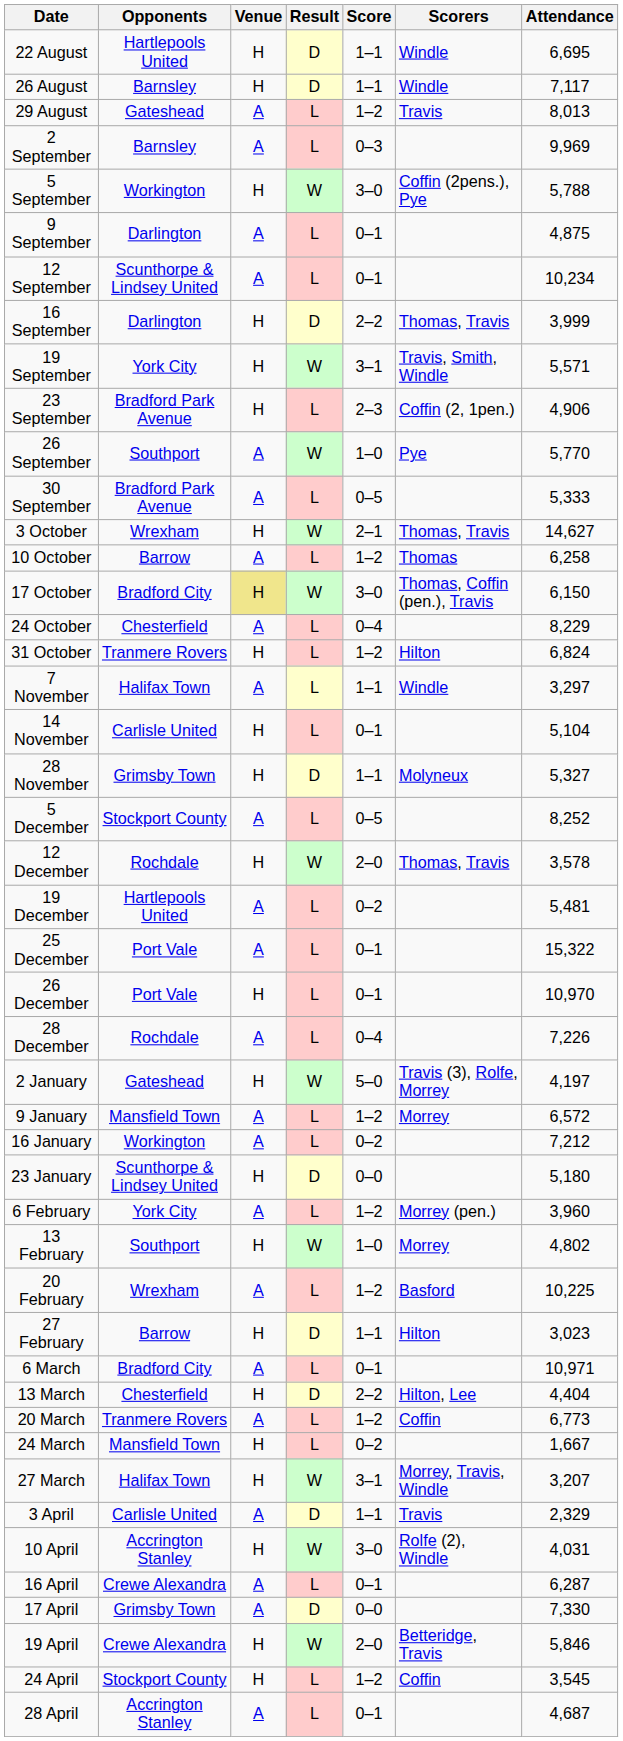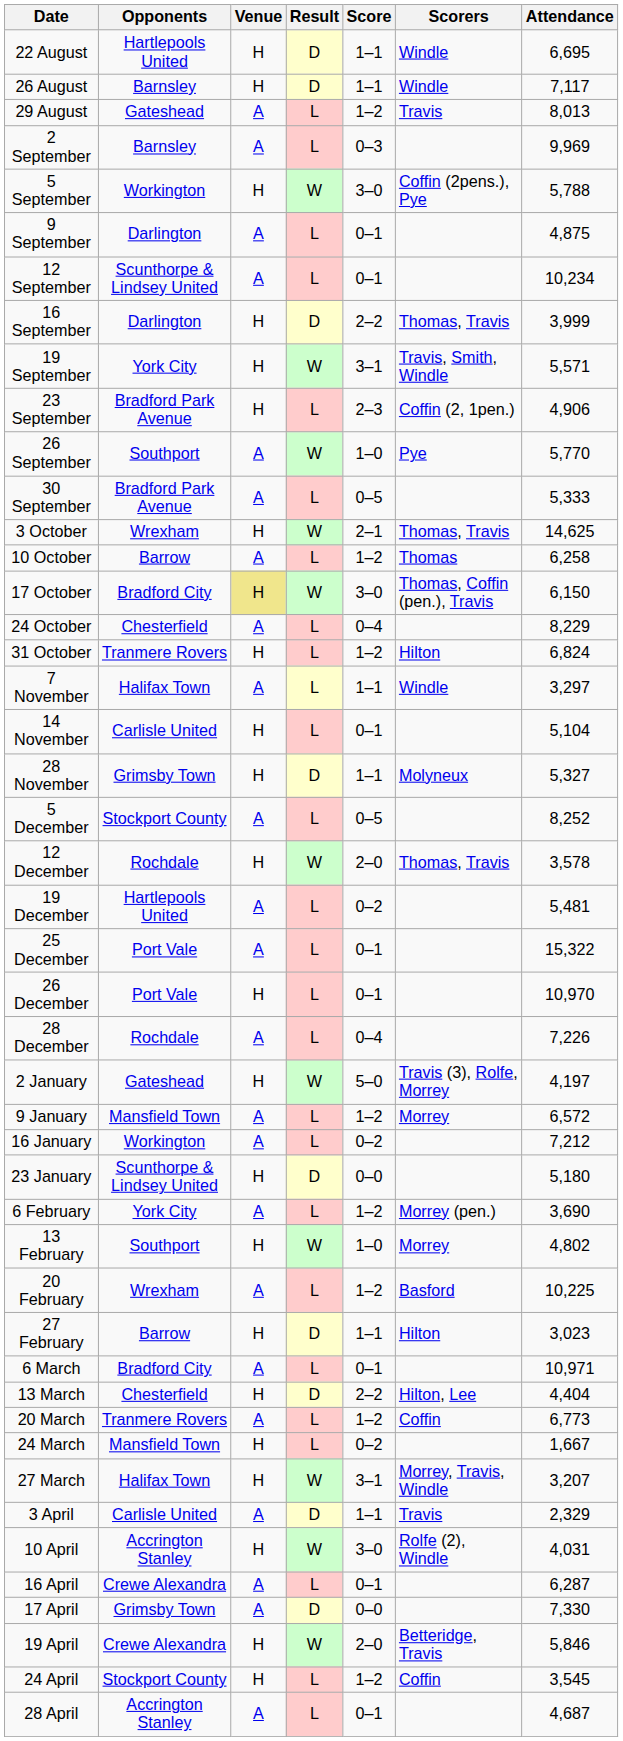 <table class="wikitable" style="text-align:center">
 <tr>
 <th>Date</th>
 <th>Opponents</th>
 <th>Venue</th>
 <th>Result</th>
 <th>Score</th>
 <th>Scorers</th>
 <th>Attendance</th>
 </tr>
 <tr>
 <td>22 August</td>
 <td><a href='#'>Hartlepools United</a></td>
 <td>H</td>
 <td style="background-color:#FFFFCC">D</td>
 <td>1–1</td>
 <td align="left"><a href='#'>Windle</a></td>
 <td>6,695</td>
 </tr>
 <tr>
 <td>26 August</td>
 <td><a href='#'>Barnsley</a></td>
 <td>H</td>
 <td style="background-color:#FFFFCC">D</td>
 <td>1–1</td>
 <td align="left"><a href='#'>Windle</a></td>
 <td>7,117</td>
 </tr>
 <tr>
 <td>29 August</td>
 <td><a href='#'>Gateshead</a></td>
 <td><a href='#'>A</a></td>
 <td style="background-color:#FFCCCC">L</td>
 <td>1–2</td>
 <td align="left"><a href='#'>Travis</a></td>
 <td>8,013</td>
 </tr>
 <tr>
 <td>2 September</td>
 <td><a href='#'>Barnsley</a></td>
 <td><a href='#'>A</a></td>
 <td style="background-color:#FFCCCC">L</td>
 <td>0–3</td>
 <td align="left"></td>
 <td>9,969</td>
 </tr>
 <tr>
 <td>5 September</td>
 <td><a href='#'>Workington</a></td>
 <td>H</td>
 <td style="background-color:#CCFFCC">W</td>
 <td>3–0</td>
 <td align="left"><a href='#'>Coffin</a> (2pens.), <a href='#'>Pye</a></td>
 <td>5,788</td>
 </tr>
 <tr>
 <td>9 September</td>
 <td><a href='#'>Darlington</a></td>
 <td><a href='#'>A</a></td>
 <td style="background-color:#FFCCCC">L</td>
 <td>0–1</td>
 <td align="left"></td>
 <td>4,875</td>
 </tr>
 <tr>
 <td>12 September</td>
 <td><a href='#'>Scunthorpe & Lindsey United</a></td>
 <td><a href='#'>A</a></td>
 <td style="background-color:#FFCCCC">L</td>
 <td>0–1</td>
 <td align="left"></td>
 <td>10,234</td>
 </tr>
 <tr>
 <td>16 September</td>
 <td><a href='#'>Darlington</a></td>
 <td>H</td>
 <td style="background-color:#FFFFCC">D</td>
 <td>2–2</td>
 <td align="left"><a href='#'>Thomas</a>, <a href='#'>Travis</a></td>
 <td>3,999</td>
 </tr>
 <tr>
 <td>19 September</td>
 <td><a href='#'>York City</a></td>
 <td>H</td>
 <td style="background-color:#CCFFCC">W</td>
 <td>3–1</td>
 <td align="left"><a href='#'>Travis</a>, <a href='#'>Smith</a>, <a href='#'>Windle</a></td>
 <td>5,571</td>
 </tr>
 <tr>
 <td>23 September</td>
 <td><a href='#'>Bradford Park Avenue</a></td>
 <td>H</td>
 <td style="background-color:#FFCCCC">L</td>
 <td>2–3</td>
 <td align="left"><a href='#'>Coffin</a> (2, 1pen.)</td>
 <td>4,906</td>
 </tr>
 <tr>
 <td>26 September</td>
 <td><a href='#'>Southport</a></td>
 <td><a href='#'>A</a></td>
 <td style="background-color:#CCFFCC">W</td>
 <td>1–0</td>
 <td align="left"><a href='#'>Pye</a></td>
 <td>5,770</td>
 </tr>
 <tr>
 <td>30 September</td>
 <td><a href='#'>Bradford Park Avenue</a></td>
 <td><a href='#'>A</a></td>
 <td style="background-color:#FFCCCC">L</td>
 <td>0–5</td>
 <td align="left"></td>
 <td>5,333</td>
 </tr>
 <tr>
 <td>3 October</td>
 <td><a href='#'>Wrexham</a></td>
 <td>H</td>
 <td style="background-color:#CCFFCC">W</td>
 <td>2–1</td>
 <td align="left"><a href='#'>Thomas</a>, <a href='#'>Travis</a></td>
-<td>14,627</td>
+<td>14,625</td>
 </tr>
 <tr>
 <td>10 October</td>
 <td><a href='#'>Barrow</a></td>
 <td><a href='#'>A</a></td>
 <td style="background-color:#FFCCCC">L</td>
 <td>1–2</td>
 <td align="left"><a href='#'>Thomas</a></td>
 <td>6,258</td>
 </tr>
 <tr>
 <td>17 October</td>
 <td><a href='#'>Bradford City</a></td>
 <td style="background: khaki;">H</td>
 <td style="background-color:#CCFFCC">W</td>
 <td>3–0</td>
 <td align="left"><a href='#'>Thomas</a>, <a href='#'>Coffin</a> (pen.), <a href='#'>Travis</a></td>
 <td>6,150</td>
 </tr>
 <tr>
 <td>24 October</td>
 <td><a href='#'>Chesterfield</a></td>
 <td><a href='#'>A</a></td>
 <td style="background-color:#FFCCCC">L</td>
 <td>0–4</td>
 <td align="left"></td>
 <td>8,229</td>
 </tr>
 <tr>
 <td>31 October</td>
 <td><a href='#'>Tranmere Rovers</a></td>
 <td>H</td>
 <td style="background-color:#FFCCCC">L</td>
 <td>1–2</td>
 <td align="left"><a href='#'>Hilton</a></td>
 <td>6,824</td>
 </tr>
 <tr>
 <td>7 November</td>
 <td><a href='#'>Halifax Town</a></td>
 <td><a href='#'>A</a></td>
 <td style="background-color:#FFFFCC">L</td>
 <td>1–1</td>
 <td align="left"><a href='#'>Windle</a></td>
 <td>3,297</td>
 </tr>
 <tr>
 <td>14 November</td>
 <td><a href='#'>Carlisle United</a></td>
 <td>H</td>
 <td style="background-color:#FFCCCC">L</td>
 <td>0–1</td>
 <td align="left"></td>
 <td>5,104</td>
 </tr>
 <tr>
 <td>28 November</td>
 <td><a href='#'>Grimsby Town</a></td>
 <td>H</td>
 <td style="background-color:#FFFFCC">D</td>
 <td>1–1</td>
 <td align="left"><a href='#'>Molyneux</a></td>
 <td>5,327</td>
 </tr>
 <tr>
 <td>5 December</td>
 <td><a href='#'>Stockport County</a></td>
 <td><a href='#'>A</a></td>
 <td style="background-color:#FFCCCC">L</td>
 <td>0–5</td>
 <td align="left"></td>
 <td>8,252</td>
 </tr>
 <tr>
 <td>12 December</td>
 <td><a href='#'>Rochdale</a></td>
 <td>H</td>
 <td style="background-color:#CCFFCC">W</td>
 <td>2–0</td>
 <td align="left"><a href='#'>Thomas</a>, <a href='#'>Travis</a></td>
 <td>3,578</td>
 </tr>
 <tr>
 <td>19 December</td>
 <td><a href='#'>Hartlepools United</a></td>
 <td><a href='#'>A</a></td>
 <td style="background-color:#FFCCCC">L</td>
 <td>0–2</td>
 <td align="left"></td>
 <td>5,481</td>
 </tr>
 <tr>
 <td>25 December</td>
 <td><a href='#'>Port Vale</a></td>
 <td><a href='#'>A</a></td>
 <td style="background-color:#FFCCCC">L</td>
 <td>0–1</td>
 <td align="left"></td>
 <td>15,322</td>
 </tr>
 <tr>
 <td>26 December</td>
 <td><a href='#'>Port Vale</a></td>
 <td>H</td>
 <td style="background-color:#FFCCCC">L</td>
 <td>0–1</td>
 <td align="left"></td>
 <td>10,970</td>
 </tr>
 <tr>
 <td>28 December</td>
 <td><a href='#'>Rochdale</a></td>
 <td><a href='#'>A</a></td>
 <td style="background-color:#FFCCCC">L</td>
 <td>0–4</td>
 <td align="left"></td>
 <td>7,226</td>
 </tr>
 <tr>
 <td>2 January</td>
 <td><a href='#'>Gateshead</a></td>
 <td>H</td>
 <td style="background-color:#CCFFCC">W</td>
 <td>5–0</td>
 <td align="left"><a href='#'>Travis</a> (3), <a href='#'>Rolfe</a>, <a href='#'>Morrey</a></td>
 <td>4,197</td>
 </tr>
 <tr>
 <td>9 January</td>
 <td><a href='#'>Mansfield Town</a></td>
 <td><a href='#'>A</a></td>
 <td style="background-color:#FFCCCC">L</td>
 <td>1–2</td>
 <td align="left"><a href='#'>Morrey</a></td>
 <td>6,572</td>
 </tr>
 <tr>
 <td>16 January</td>
 <td><a href='#'>Workington</a></td>
 <td><a href='#'>A</a></td>
 <td style="background-color:#FFCCCC">L</td>
 <td>0–2</td>
 <td align="left"></td>
 <td>7,212</td>
 </tr>
 <tr>
 <td>23 January</td>
 <td><a href='#'>Scunthorpe & Lindsey United</a></td>
 <td>H</td>
 <td style="background-color:#FFFFCC">D</td>
 <td>0–0</td>
 <td align="left"></td>
 <td>5,180</td>
 </tr>
 <tr>
 <td>6 February</td>
 <td><a href='#'>York City</a></td>
 <td><a href='#'>A</a></td>
 <td style="background-color:#FFCCCC">L</td>
 <td>1–2</td>
 <td align="left"><a href='#'>Morrey</a> (pen.)</td>
-<td>3,960</td>
+<td>3,690</td>
 </tr>
 <tr>
 <td>13 February</td>
 <td><a href='#'>Southport</a></td>
 <td>H</td>
 <td style="background-color:#CCFFCC">W</td>
 <td>1–0</td>
 <td align="left"><a href='#'>Morrey</a></td>
 <td>4,802</td>
 </tr>
 <tr>
 <td>20 February</td>
 <td><a href='#'>Wrexham</a></td>
 <td><a href='#'>A</a></td>
 <td style="background-color:#FFCCCC">L</td>
 <td>1–2</td>
 <td align="left"><a href='#'>Basford</a></td>
 <td>10,225</td>
 </tr>
 <tr>
 <td>27 February</td>
 <td><a href='#'>Barrow</a></td>
 <td>H</td>
 <td style="background-color:#FFFFCC">D</td>
 <td>1–1</td>
 <td align="left"><a href='#'>Hilton</a></td>
 <td>3,023</td>
 </tr>
 <tr>
 <td>6 March</td>
 <td><a href='#'>Bradford City</a></td>
 <td><a href='#'>A</a></td>
 <td style="background-color:#FFCCCC">L</td>
 <td>0–1</td>
 <td align="left"></td>
 <td>10,971</td>
 </tr>
 <tr>
 <td>13 March</td>
 <td><a href='#'>Chesterfield</a></td>
 <td>H</td>
 <td style="background-color:#FFFFCC">D</td>
 <td>2–2</td>
 <td align="left"><a href='#'>Hilton</a>, <a href='#'>Lee</a></td>
 <td>4,404</td>
 </tr>
 <tr>
 <td>20 March</td>
 <td><a href='#'>Tranmere Rovers</a></td>
 <td><a href='#'>A</a></td>
 <td style="background-color:#FFCCCC">L</td>
 <td>1–2</td>
 <td align="left"><a href='#'>Coffin</a></td>
 <td>6,773</td>
 </tr>
 <tr>
 <td>24 March</td>
 <td><a href='#'>Mansfield Town</a></td>
 <td>H</td>
 <td style="background-color:#FFCCCC">L</td>
 <td>0–2</td>
 <td align="left"></td>
 <td>1,667</td>
 </tr>
 <tr>
 <td>27 March</td>
 <td><a href='#'>Halifax Town</a></td>
 <td>H</td>
 <td style="background-color:#CCFFCC">W</td>
 <td>3–1</td>
 <td align="left"><a href='#'>Morrey</a>, <a href='#'>Travis</a>, <a href='#'>Windle</a></td>
 <td>3,207</td>
 </tr>
 <tr>
 <td>3 April</td>
 <td><a href='#'>Carlisle United</a></td>
 <td><a href='#'>A</a></td>
 <td style="background-color:#FFFFCC">D</td>
 <td>1–1</td>
 <td align="left"><a href='#'>Travis</a></td>
 <td>2,329</td>
 </tr>
 <tr>
 <td>10 April</td>
 <td><a href='#'>Accrington Stanley</a></td>
 <td>H</td>
 <td style="background-color:#CCFFCC">W</td>
 <td>3–0</td>
 <td align="left"><a href='#'>Rolfe</a> (2), <a href='#'>Windle</a></td>
 <td>4,031</td>
 </tr>
 <tr>
 <td>16 April</td>
 <td><a href='#'>Crewe Alexandra</a></td>
 <td><a href='#'>A</a></td>
 <td style="background-color:#FFCCCC">L</td>
 <td>0–1</td>
 <td align="left"></td>
 <td>6,287</td>
 </tr>
 <tr>
 <td>17 April</td>
 <td><a href='#'>Grimsby Town</a></td>
 <td><a href='#'>A</a></td>
 <td style="background-color:#FFFFCC">D</td>
 <td>0–0</td>
 <td align="left"></td>
 <td>7,330</td>
 </tr>
 <tr>
 <td>19 April</td>
 <td><a href='#'>Crewe Alexandra</a></td>
 <td>H</td>
 <td style="background-color:#CCFFCC">W</td>
 <td>2–0</td>
 <td align="left"><a href='#'>Betteridge</a>, <a href='#'>Travis</a></td>
 <td>5,846</td>
 </tr>
 <tr>
 <td>24 April</td>
 <td><a href='#'>Stockport County</a></td>
 <td>H</td>
 <td style="background-color:#FFCCCC">L</td>
 <td>1–2</td>
 <td align="left"><a href='#'>Coffin</a></td>
 <td>3,545</td>
 </tr>
 <tr>
 <td>28 April</td>
 <td><a href='#'>Accrington Stanley</a></td>
 <td><a href='#'>A</a></td>
 <td style="background-color:#FFCCCC">L</td>
 <td>0–1</td>
 <td align="left"></td>
 <td>4,687</td>
 </tr>
 </table>
